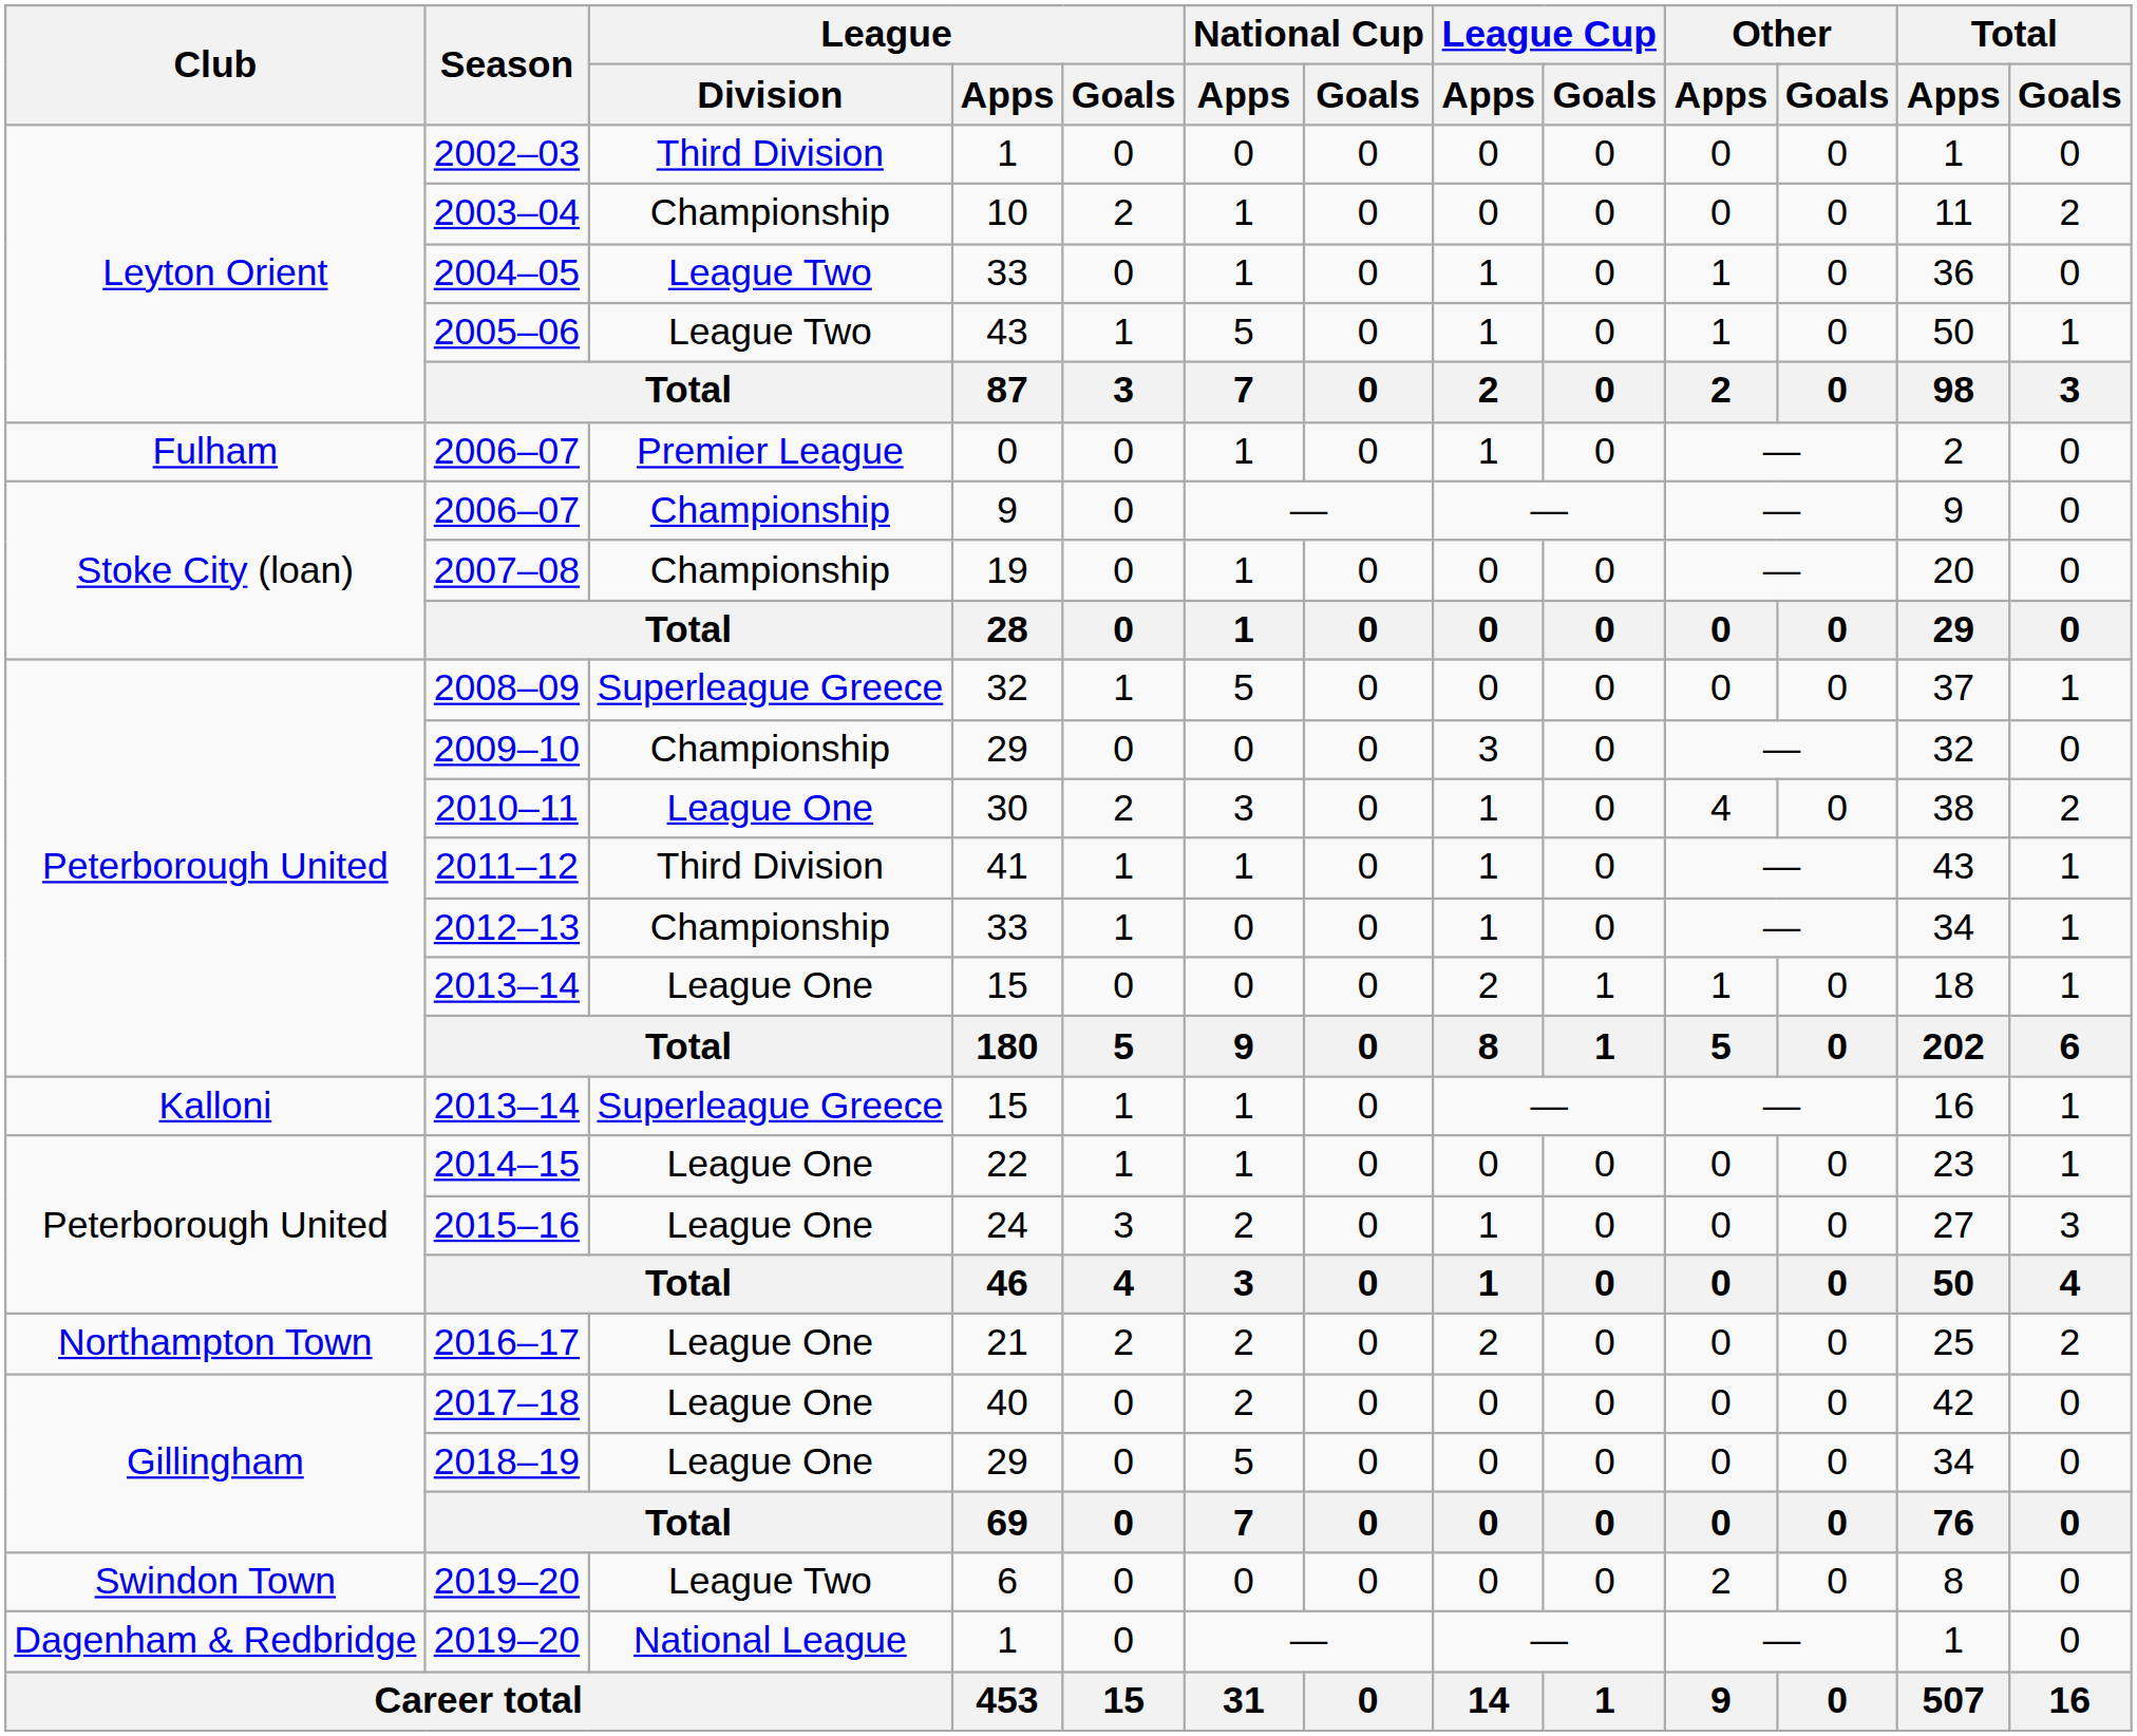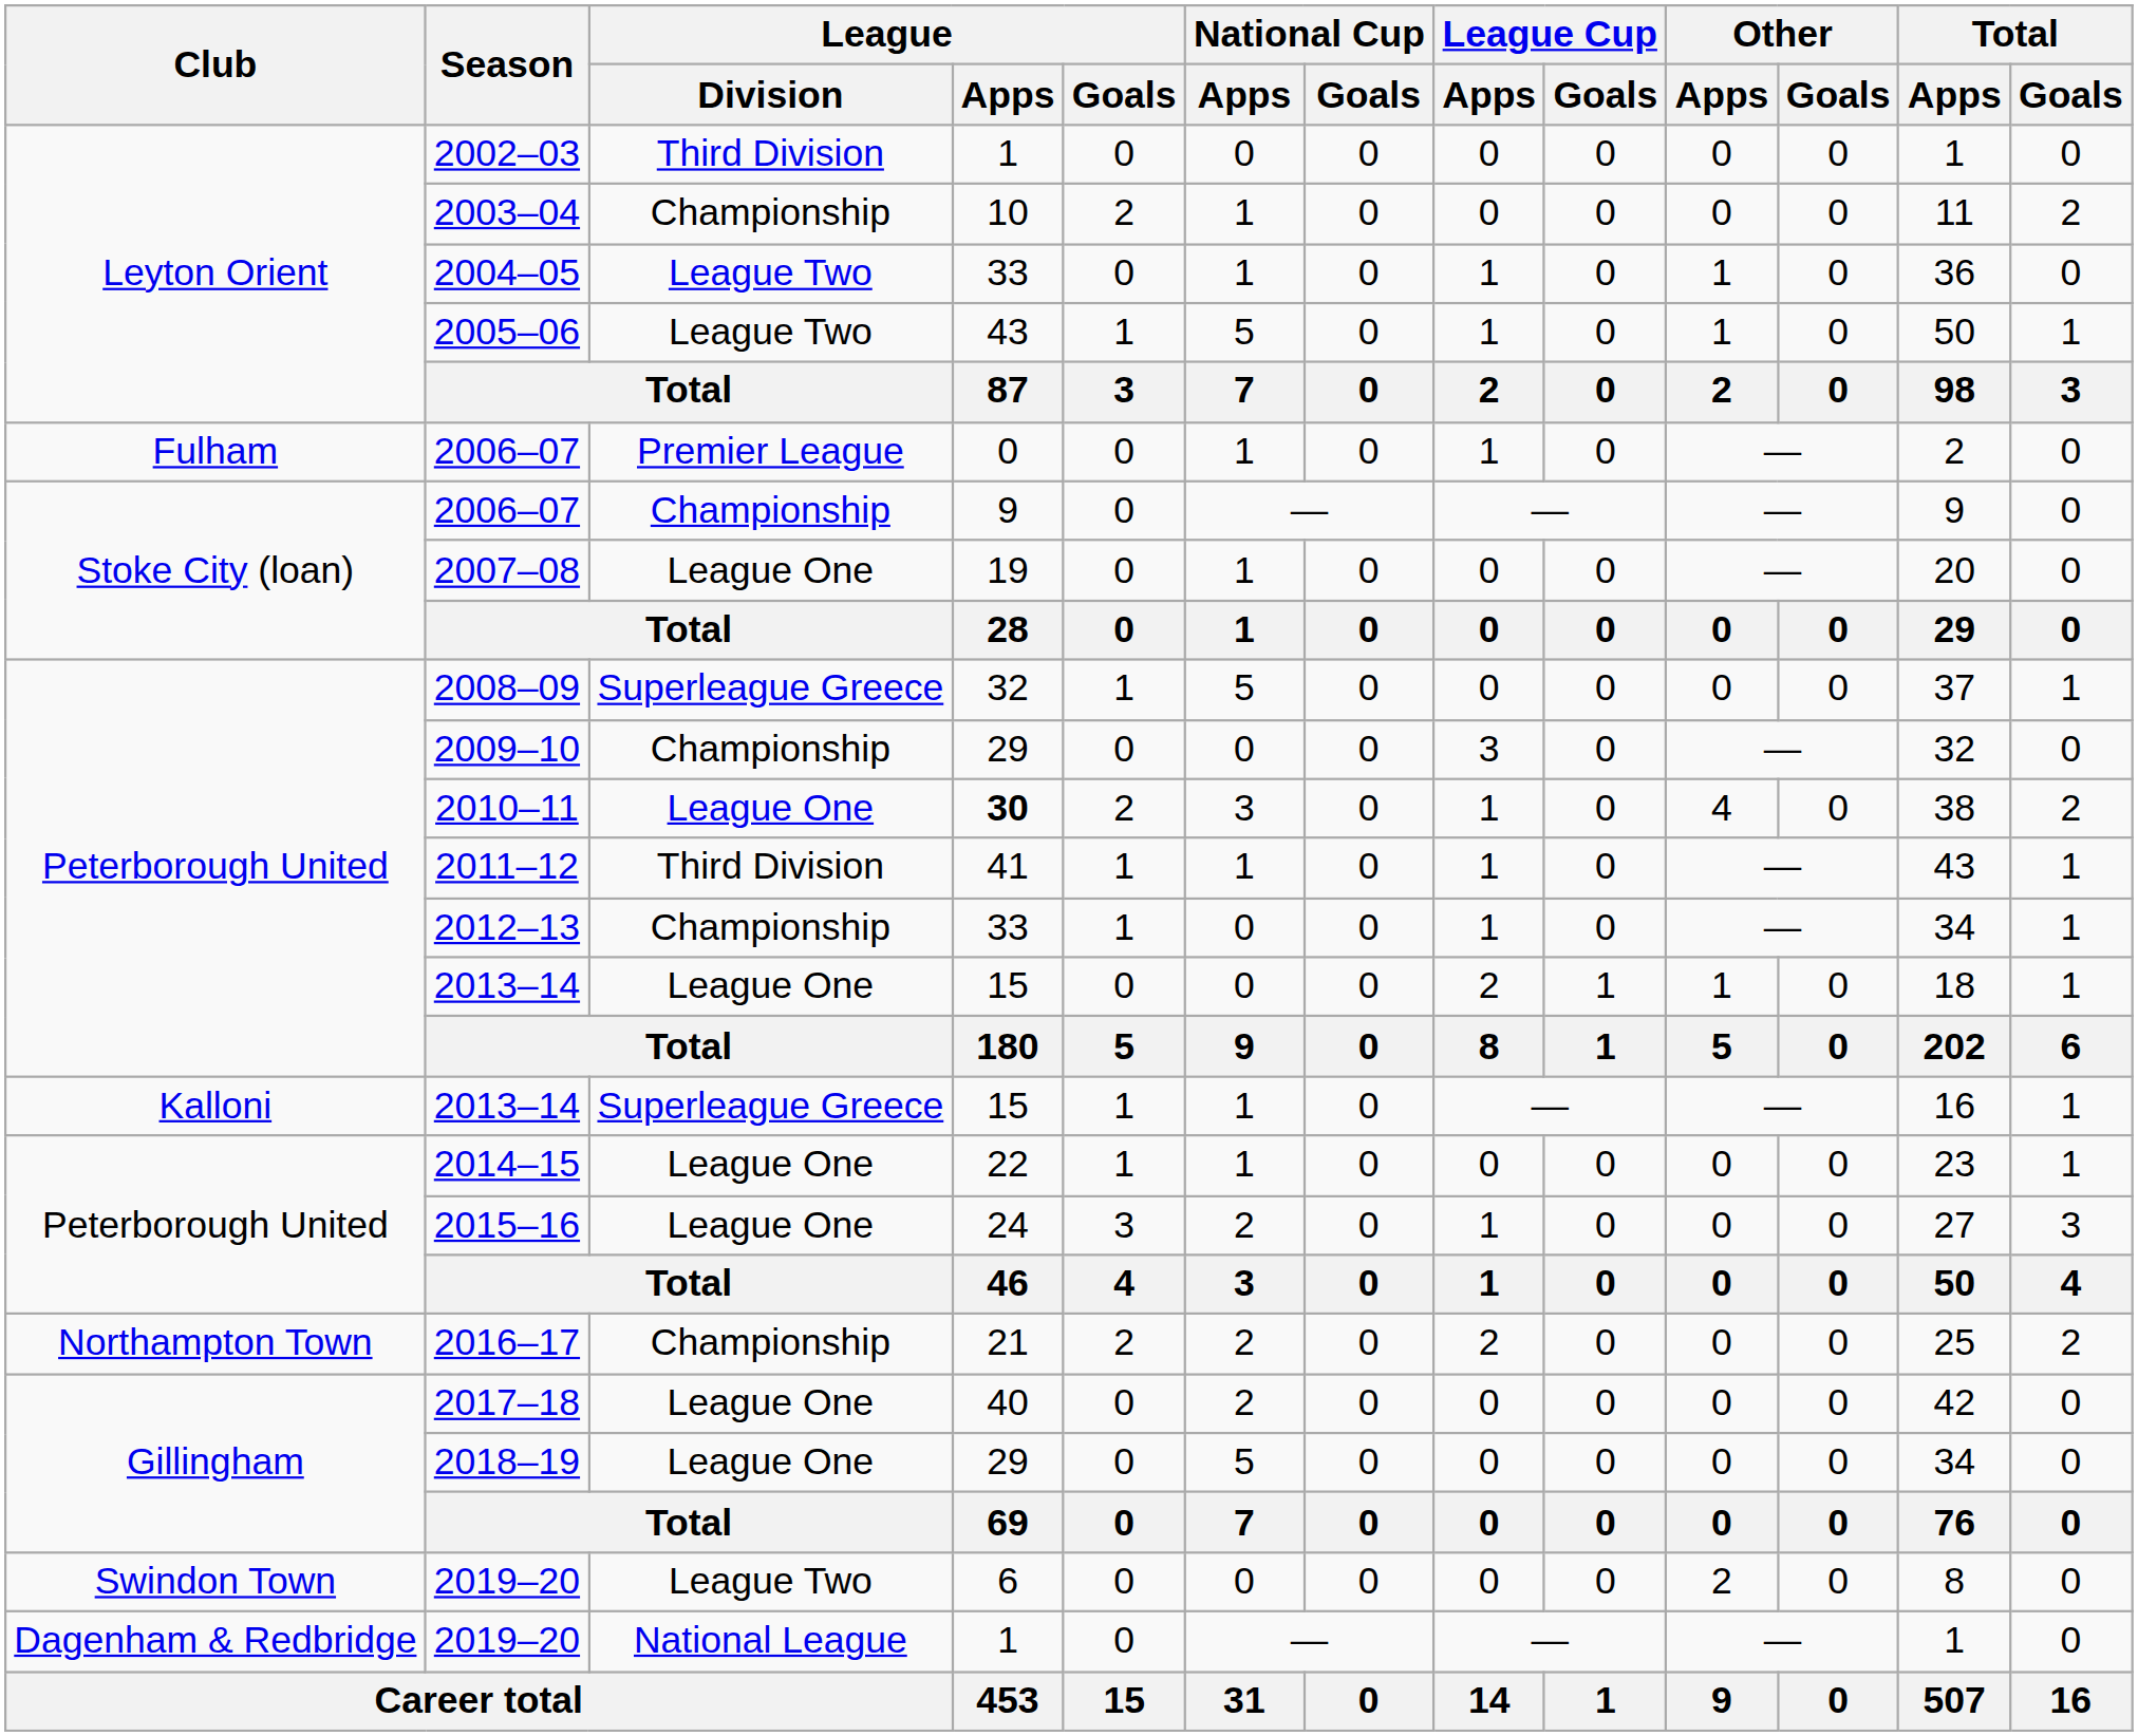 <table class="wikitable" style="text-align: center">
 <tr>
 <th rowspan="2">Club</th>
 <th rowspan="2">Season</th>
 <th colspan="3">League</th>
 <th colspan="2">National Cup</th>
 <th colspan="2"><a href='#'>League Cup</a></th>
 <th colspan="2">Other</th>
 <th colspan="2">Total</th>
 </tr>
 <tr>
 <th>Division</th>
 <th>Apps</th>
 <th>Goals</th>
 <th>Apps</th>
 <th>Goals</th>
 <th>Apps</th>
 <th>Goals</th>
 <th>Apps</th>
 <th>Goals</th>
 <th>Apps</th>
 <th>Goals</th>
 </tr>
 <tr>
 <td rowspan="5"><a href='#'>Leyton Orient</a></td>
 <td><a href='#'>2002–03</a></td>
 <td><a href='#'>Third Division</a></td>
 <td>1</td>
 <td>0</td>
 <td>0</td>
 <td>0</td>
 <td>0</td>
 <td>0</td>
 <td>0</td>
 <td>0</td>
 <td>1</td>
 <td>0</td>
 </tr>
 <tr>
 <td><a href='#'>2003–04</a></td>
 <td>Championship</td>
 <td>10</td>
 <td>2</td>
 <td>1</td>
 <td>0</td>
 <td>0</td>
 <td>0</td>
 <td>0</td>
 <td>0</td>
 <td>11</td>
 <td>2</td>
 </tr>
 <tr>
 <td><a href='#'>2004–05</a></td>
 <td><a href='#'>League Two</a></td>
 <td>33</td>
 <td>0</td>
 <td>1</td>
 <td>0</td>
 <td>1</td>
 <td>0</td>
 <td>1</td>
 <td>0</td>
 <td>36</td>
 <td>0</td>
 </tr>
 <tr>
 <td><a href='#'>2005–06</a></td>
 <td>League Two</td>
 <td>43</td>
 <td>1</td>
 <td>5</td>
 <td>0</td>
 <td>1</td>
 <td>0</td>
 <td>1</td>
 <td>0</td>
 <td>50</td>
 <td>1</td>
 </tr>
 <tr>
 <th colspan="2">Total</th>
 <th>87</th>
 <th>3</th>
 <th>7</th>
 <th>0</th>
 <th>2</th>
 <th>0</th>
 <th>2</th>
 <th>0</th>
 <th>98</th>
 <th>3</th>
 </tr>
 <tr>
 <td><a href='#'>Fulham</a></td>
 <td><a href='#'>2006–07</a></td>
 <td><a href='#'>Premier League</a></td>
 <td>0</td>
 <td>0</td>
 <td>1</td>
 <td>0</td>
 <td>1</td>
 <td>0</td>
 <td colspan="2">—</td>
 <td>2</td>
 <td>0</td>
 </tr>
 <tr>
 <td rowspan="3"><a href='#'>Stoke City</a> (loan)</td>
 <td><a href='#'>2006–07</a></td>
 <td><a href='#'>Championship</a></td>
 <td>9</td>
 <td>0</td>
 <td colspan="2">—</td>
 <td colspan="2">—</td>
 <td colspan="2">—</td>
 <td>9</td>
 <td>0</td>
 </tr>
 <tr>
 <td><a href='#'>2007–08</a></td>
-<td>Championship</td>
+<td>League One</td>
 <td>19</td>
 <td>0</td>
 <td>1</td>
 <td>0</td>
 <td>0</td>
 <td>0</td>
 <td colspan="2">—</td>
 <td>20</td>
 <td>0</td>
 </tr>
 <tr>
 <th colspan="2">Total</th>
 <th>28</th>
 <th>0</th>
 <th>1</th>
 <th>0</th>
 <th>0</th>
 <th>0</th>
 <th>0</th>
 <th>0</th>
 <th>29</th>
 <th>0</th>
 </tr>
 <tr>
 <td rowspan="7"><a href='#'>Peterborough United</a></td>
 <td><a href='#'>2008–09</a></td>
 <td><a href='#'>Superleague Greece</a></td>
 <td>32</td>
 <td>1</td>
 <td>5</td>
 <td>0</td>
 <td>0</td>
 <td>0</td>
 <td>0</td>
 <td>0</td>
 <td>37</td>
 <td>1</td>
 </tr>
 <tr>
 <td><a href='#'>2009–10</a></td>
 <td>Championship</td>
 <td>29</td>
 <td>0</td>
 <td>0</td>
 <td>0</td>
 <td>3</td>
 <td>0</td>
 <td colspan="2">—</td>
 <td>32</td>
 <td>0</td>
 </tr>
 <tr>
 <td><a href='#'>2010–11</a></td>
 <td><a href='#'>League One</a></td>
-<td>30</td>
+<td><strong>30</strong></td>
 <td>2</td>
 <td>3</td>
 <td>0</td>
 <td>1</td>
 <td>0</td>
 <td>4</td>
 <td>0</td>
 <td>38</td>
 <td>2</td>
 </tr>
 <tr>
 <td><a href='#'>2011–12</a></td>
 <td>Third Division</td>
 <td>41</td>
 <td>1</td>
 <td>1</td>
 <td>0</td>
 <td>1</td>
 <td>0</td>
 <td colspan="2">—</td>
 <td>43</td>
 <td>1</td>
 </tr>
 <tr>
 <td><a href='#'>2012–13</a></td>
 <td>Championship</td>
 <td>33</td>
 <td>1</td>
 <td>0</td>
 <td>0</td>
 <td>1</td>
 <td>0</td>
 <td colspan="2">—</td>
 <td>34</td>
 <td>1</td>
 </tr>
 <tr>
 <td><a href='#'>2013–14</a></td>
 <td>League One</td>
 <td>15</td>
 <td>0</td>
 <td>0</td>
 <td>0</td>
 <td>2</td>
 <td>1</td>
 <td>1</td>
 <td>0</td>
 <td>18</td>
 <td>1</td>
 </tr>
 <tr>
 <th colspan="2">Total</th>
 <th>180</th>
 <th>5</th>
 <th>9</th>
 <th>0</th>
 <th>8</th>
 <th>1</th>
 <th>5</th>
 <th>0</th>
 <th>202</th>
 <th>6</th>
 </tr>
 <tr>
 <td><a href='#'>Kalloni</a></td>
 <td><a href='#'>2013–14</a></td>
 <td><a href='#'>Superleague Greece</a></td>
 <td>15</td>
 <td>1</td>
 <td>1</td>
 <td>0</td>
 <td colspan="2">—</td>
 <td colspan="2">—</td>
 <td>16</td>
 <td>1</td>
 </tr>
 <tr>
 <td rowspan=3>Peterborough United</td>
 <td><a href='#'>2014–15</a></td>
 <td>League One</td>
 <td>22</td>
 <td>1</td>
 <td>1</td>
 <td>0</td>
 <td>0</td>
 <td>0</td>
 <td>0</td>
 <td>0</td>
 <td>23</td>
 <td>1</td>
 </tr>
 <tr>
 <td><a href='#'>2015–16</a></td>
 <td>League One</td>
 <td>24</td>
 <td>3</td>
 <td>2</td>
 <td>0</td>
 <td>1</td>
 <td>0</td>
 <td>0</td>
 <td>0</td>
 <td>27</td>
 <td>3</td>
 </tr>
 <tr>
 <th colspan=2>Total</th>
 <th>46</th>
 <th>4</th>
 <th>3</th>
 <th>0</th>
 <th>1</th>
 <th>0</th>
 <th>0</th>
 <th>0</th>
 <th>50</th>
 <th>4</th>
 </tr>
 <tr>
 <td><a href='#'>Northampton Town</a></td>
 <td><a href='#'>2016–17</a></td>
-<td>League One</td>
+<td>Championship</td>
 <td>21</td>
 <td>2</td>
 <td>2</td>
 <td>0</td>
 <td>2</td>
 <td>0</td>
 <td>0</td>
 <td>0</td>
 <td>25</td>
 <td>2</td>
 </tr>
 <tr>
 <td rowspan=3><a href='#'>Gillingham</a></td>
 <td><a href='#'>2017–18</a></td>
 <td>League One</td>
 <td>40</td>
 <td>0</td>
 <td>2</td>
 <td>0</td>
 <td>0</td>
 <td>0</td>
 <td>0</td>
 <td>0</td>
 <td>42</td>
 <td>0</td>
 </tr>
 <tr>
 <td><a href='#'>2018–19</a></td>
 <td>League One</td>
 <td>29</td>
 <td>0</td>
 <td>5</td>
 <td>0</td>
 <td>0</td>
 <td>0</td>
 <td>0</td>
 <td>0</td>
 <td>34</td>
 <td>0</td>
 </tr>
 <tr>
 <th colspan=2>Total</th>
 <th>69</th>
 <th>0</th>
 <th>7</th>
 <th>0</th>
 <th>0</th>
 <th>0</th>
 <th>0</th>
 <th>0</th>
 <th>76</th>
 <th>0</th>
 </tr>
 <tr>
 <td><a href='#'>Swindon Town</a></td>
 <td><a href='#'>2019–20</a></td>
 <td>League Two</td>
 <td>6</td>
 <td>0</td>
 <td>0</td>
 <td>0</td>
 <td>0</td>
 <td>0</td>
 <td>2</td>
 <td>0</td>
 <td>8</td>
 <td>0</td>
 </tr>
 <tr>
 <td><a href='#'>Dagenham & Redbridge</a></td>
 <td><a href='#'>2019–20</a></td>
 <td><a href='#'>National League</a></td>
 <td>1</td>
 <td>0</td>
 <td colspan="2">—</td>
 <td colspan="2">—</td>
 <td colspan="2">—</td>
 <td>1</td>
 <td>0</td>
 </tr>
 <tr>
 <th colspan="3">Career total</th>
 <th>453</th>
 <th>15</th>
 <th>31</th>
 <th>0</th>
 <th>14</th>
 <th>1</th>
 <th>9</th>
 <th>0</th>
 <th>507</th>
 <th>16</th>
 </tr>
 </table>
